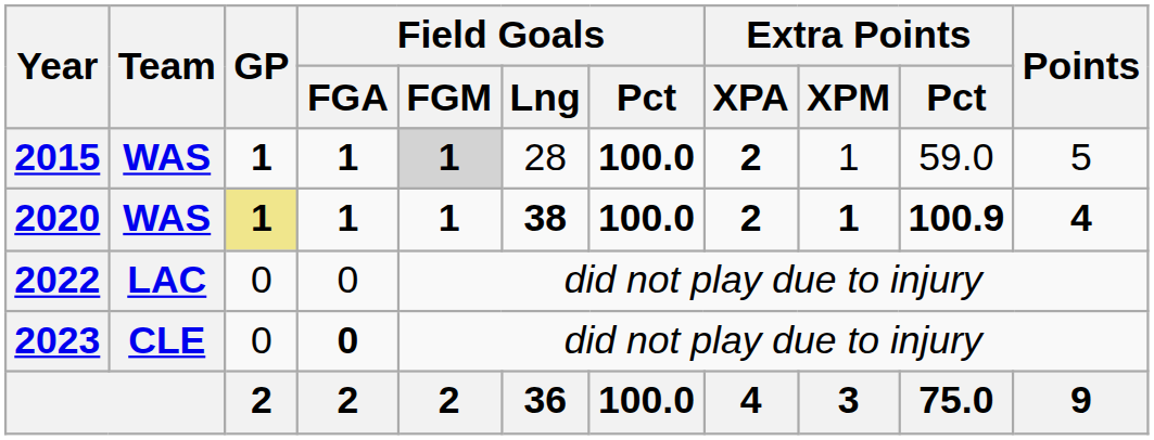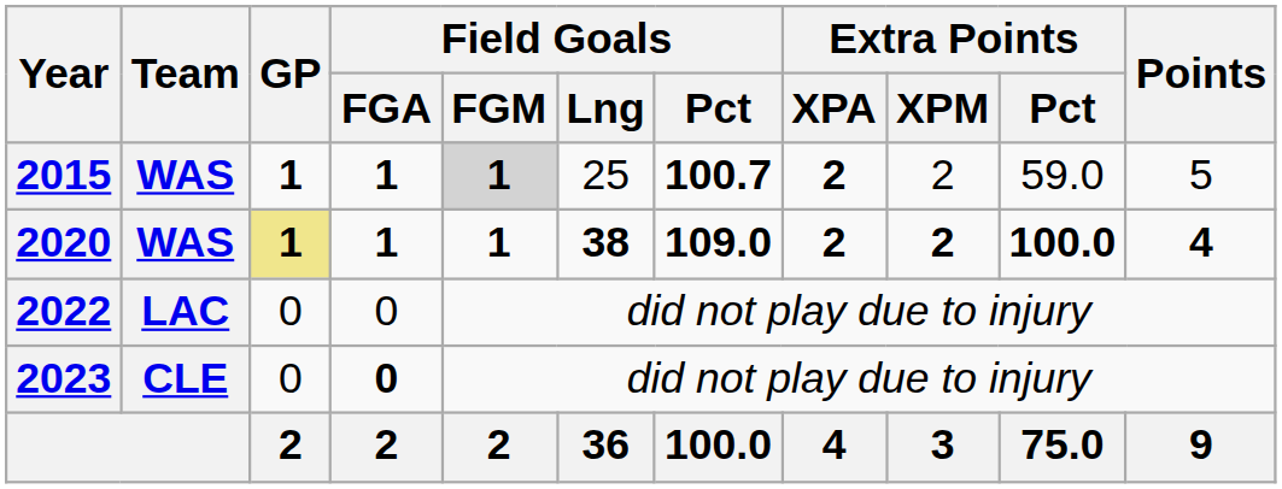 <table class="wikitable" style="text-align:center;">
 <tr>
 <th rowspan="2">Year</th>
 <th rowspan="2">Team</th>
 <th rowspan="2">GP</th>
 <th colspan="4">Field Goals</th>
 <th colspan="3">Extra Points</th>
 <th rowspan="2">Points</th>
 </tr>
 <tr>
 <th>FGA</th>
 <th>FGM</th>
 <th>Lng</th>
 <th>Pct</th>
 <th>XPA</th>
 <th>XPM</th>
 <th>Pct</th>
 </tr>
 <tr>
 <th><a href='#'>2015</a></th>
 <th><a href='#'>WAS</a></th>
 <td><strong>1</strong></td>
 <td><strong>1</strong></td>
 <td style="background: lightgrey;"><strong>1</strong></td>
-<td>28</td>
-<td><strong>100.0</strong></td>
+<td>25</td>
+<td><strong>100.7</strong></td>
 <td><strong>2</strong></td>
-<td>1</td>
+<td>2</td>
 <td>59.0</td>
 <td>5</td>
 </tr>
 <tr>
 <th><a href='#'>2020</a></th>
 <th><a href='#'>WAS</a></th>
 <td style="background: khaki;"><strong>1</strong></td>
 <td><strong>1</strong></td>
 <td><strong>1</strong></td>
 <td><strong>38</strong></td>
+<td><strong>109.0</strong></td>
+<td><strong>2</strong></td>
+<td><strong>2</strong></td>
 <td><strong>100.0</strong></td>
-<td><strong>2</strong></td>
-<td><strong>1</strong></td>
-<td><strong>100.9</strong></td>
 <td><strong>4</strong></td>
 </tr>
 <tr>
 <th><a href='#'>2022</a></th>
 <th><a href='#'>LAC</a></th>
 <td>0</td>
 <td>0</td>
 <td colspan="12"><em>did not play due to injury</em></td>
 </tr>
 <tr>
 <th><a href='#'>2023</a></th>
 <th><a href='#'>CLE</a></th>
 <td>0</td>
 <td><strong>0</strong></td>
 <td colspan="12"><em>did not play due to injury</em></td>
 </tr>
 <tr>
 <th colspan="2"></th>
 <th>2</th>
 <th>2</th>
 <th>2</th>
 <th>36</th>
 <th>100.0</th>
 <th>4</th>
 <th>3</th>
 <th>75.0</th>
 <th>9</th>
 </tr>
 </table>
